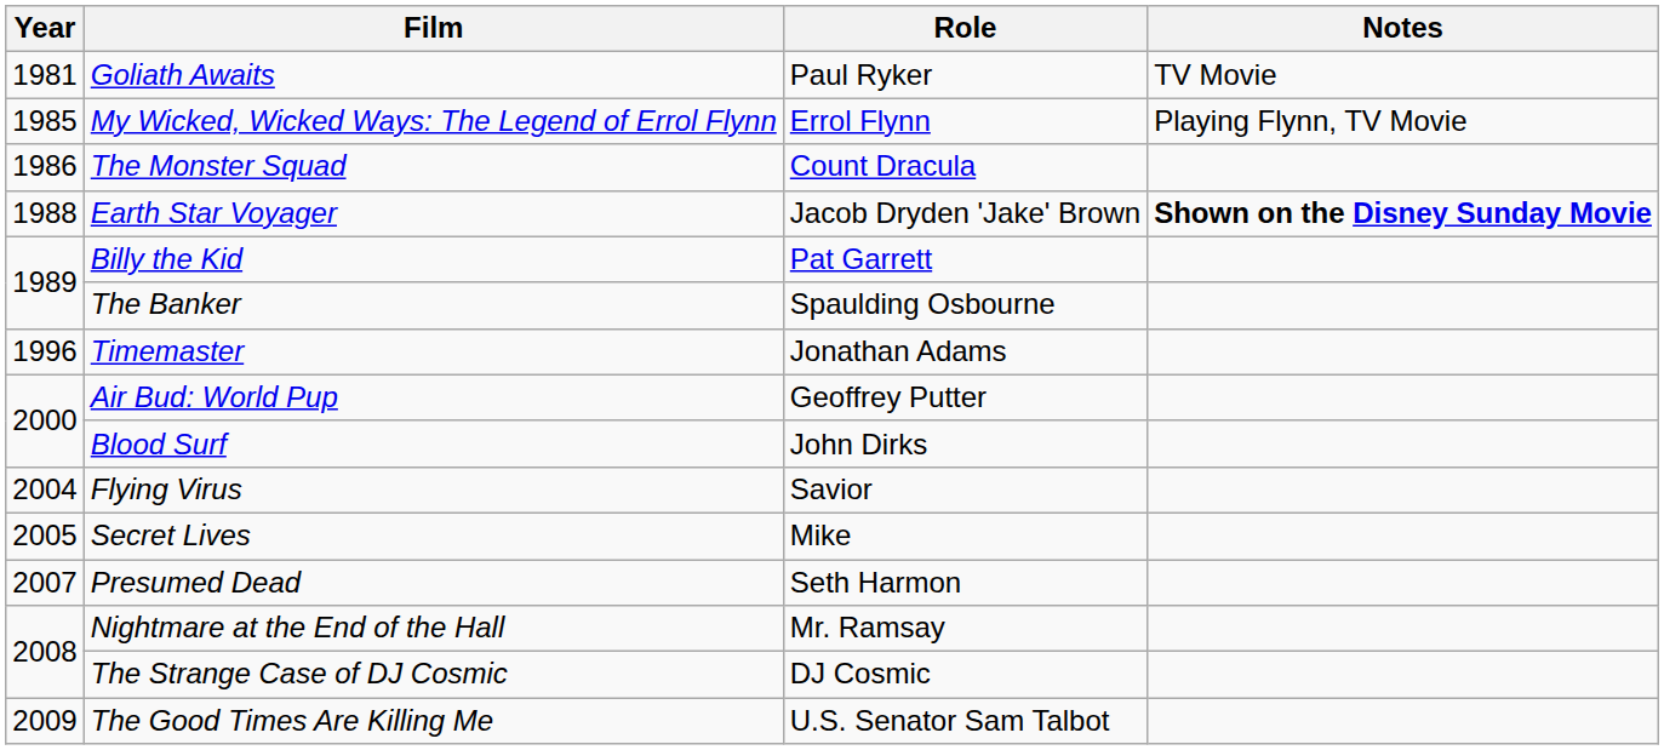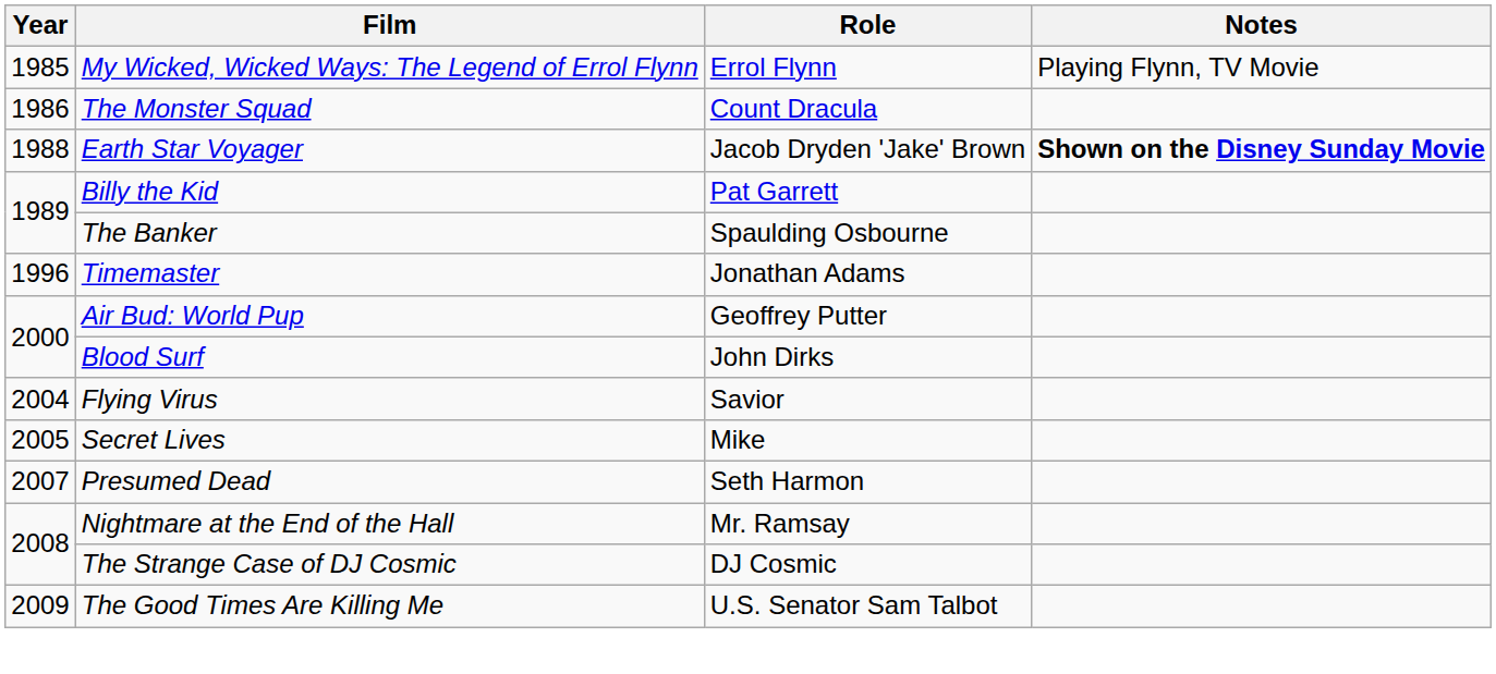 <table class="wikitable sortable">
 <tr>
 <th>Year</th>
 <th>Film</th>
 <th>Role</th>
 <th class="unsortable">Notes</th>
-</tr>
-<tr>
-<td>1981</td>
-<td><em><a href='#'>Goliath Awaits</a></em></td>
-<td>Paul Ryker</td>
-<td>TV Movie</td>
 </tr>
 <tr>
 <td>1985</td>
 <td><em><a href='#'>My Wicked, Wicked Ways: The Legend of Errol Flynn</a></em></td>
 <td><a href='#'>Errol Flynn</a></td>
 <td>Playing Flynn, TV Movie</td>
 </tr>
 <tr>
 <td>1986</td>
 <td><em><a href='#'>The Monster Squad</a></em></td>
 <td><a href='#'>Count Dracula</a></td>
 <td></td>
 </tr>
 <tr>
 <td>1988</td>
 <td><em><a href='#'>Earth Star Voyager</a></em></td>
 <td>Jacob Dryden 'Jake' Brown</td>
 <td><strong>Shown on the <a href='#'>Disney Sunday Movie</a></strong></td>
 </tr>
 <tr>
 <td rowspan=2>1989</td>
 <td><em><a href='#'>Billy the Kid</a></em></td>
 <td><a href='#'>Pat Garrett</a></td>
 <td></td>
 </tr>
 <tr>
 <td><em>The Banker</em></td>
 <td>Spaulding Osbourne</td>
 <td></td>
 </tr>
 <tr>
 <td>1996</td>
 <td><em><a href='#'>Timemaster</a></em></td>
 <td>Jonathan Adams</td>
 <td></td>
 </tr>
 <tr>
 <td rowspan=2>2000</td>
 <td><em><a href='#'>Air Bud: World Pup</a></em></td>
 <td>Geoffrey Putter</td>
 <td></td>
 </tr>
 <tr>
 <td><em><a href='#'>Blood Surf</a></em></td>
 <td>John Dirks</td>
 <td></td>
 </tr>
 <tr>
 <td>2004</td>
 <td><em>Flying Virus</em></td>
 <td>Savior</td>
 <td></td>
 </tr>
 <tr>
 <td>2005</td>
 <td><em>Secret Lives</em></td>
 <td>Mike</td>
 <td></td>
 </tr>
 <tr>
 <td>2007</td>
 <td><em>Presumed Dead</em></td>
 <td>Seth Harmon</td>
 <td></td>
 </tr>
 <tr>
 <td rowspan=2>2008</td>
 <td><em>Nightmare at the End of the Hall</em></td>
 <td>Mr. Ramsay</td>
 <td></td>
 </tr>
 <tr>
 <td><em>The Strange Case of DJ Cosmic</em></td>
 <td>DJ Cosmic</td>
 <td></td>
 </tr>
 <tr>
 <td>2009</td>
 <td><em>The Good Times Are Killing Me</em></td>
 <td>U.S. Senator Sam Talbot</td>
 <td></td>
 </tr>
 </table>
